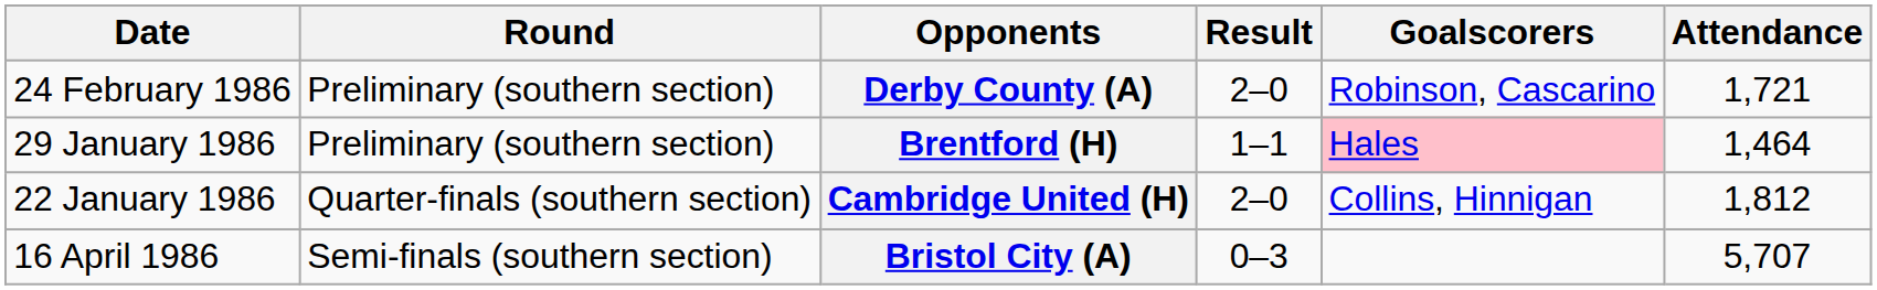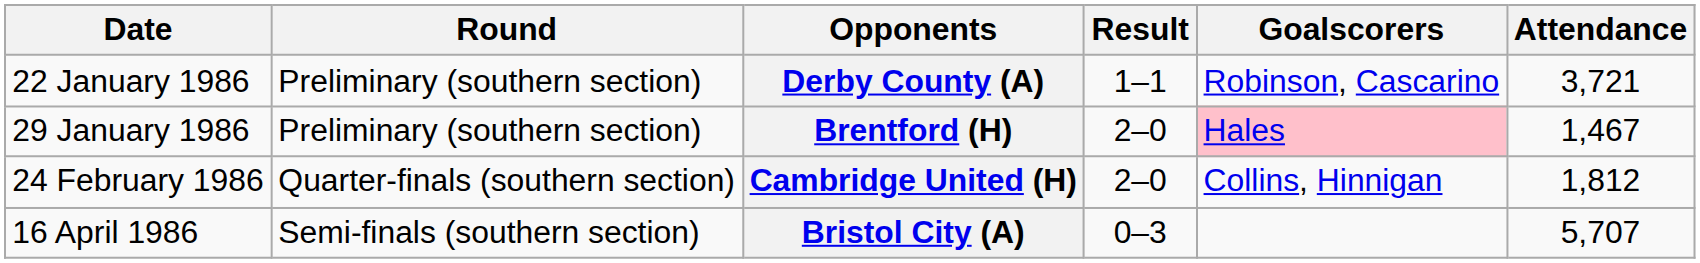 <table class="wikitable plainrowheaders sortable">
 <tr>
 <th scope=col>Date</th>
 <th scope=col>Round</th>
 <th scope=col>Opponents</th>
 <th scope=col>Result</th>
 <th scope=col class=unsortable>Goalscorers</th>
 <th scope=col>Attendance</th>
 </tr>
 <tr>
-<td>24 February 1986</td>
+<td>22 January 1986</td>
 <td>Preliminary (southern section)</td>
 <th scope=row><a href='#'>Derby County</a> (A)</th>
-<td align=center>2–0</td>
+<td align=center>1–1</td>
 <td><a href='#'>Robinson</a>, <a href='#'>Cascarino</a></td>
-<td align=center>1,721</td>
+<td align=center>3,721</td>
 </tr>
 <tr>
 <td>29 January 1986</td>
 <td>Preliminary (southern section)</td>
 <th scope=row><a href='#'>Brentford</a> (H)</th>
-<td align=center>1–1</td>
+<td align=center>2–0</td>
 <td style="background: pink;"><a href='#'>Hales</a></td>
-<td align=center>1,464</td>
+<td align=center>1,467</td>
 </tr>
 <tr>
-<td>22 January 1986</td>
+<td>24 February 1986</td>
 <td>Quarter-finals (southern section)</td>
 <th scope=row><a href='#'>Cambridge United</a> (H)</th>
 <td align=center>2–0</td>
 <td><a href='#'>Collins</a>, <a href='#'>Hinnigan</a></td>
 <td align=center>1,812</td>
 </tr>
 <tr>
 <td>16 April 1986</td>
 <td>Semi-finals (southern section)</td>
 <th scope=row><a href='#'>Bristol City</a> (A)</th>
 <td align=center>0–3</td>
 <td></td>
 <td align=center>5,707</td>
 </tr>
 </table>
